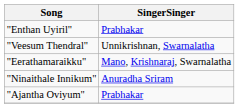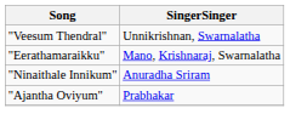 <table class="wikitable">
 <tr>
 <th>Song</th>
 <th>SingerSinger</th>
-</tr>
-<tr>
-<td>"Enthan Uyiril"</td>
-<td><a href='#'>Prabhakar</a></td>
 </tr>
 <tr>
 <td>"Veesum Thendral"</td>
 <td>Unnikrishnan, <a href='#'>Swarnalatha</a></td>
 </tr>
 <tr>
 <td>"Eerathamaraikku"</td>
 <td><a href='#'>Mano</a>, <a href='#'>Krishnaraj</a>, Swarnalatha</td>
 </tr>
 <tr>
 <td>"Ninaithale Innikum"</td>
 <td><a href='#'>Anuradha Sriram</a></td>
 </tr>
 <tr>
 <td>"Ajantha Oviyum"</td>
 <td><a href='#'>Prabhakar</a></td>
 </tr>
 <tr>
 </tr>
 </table>
